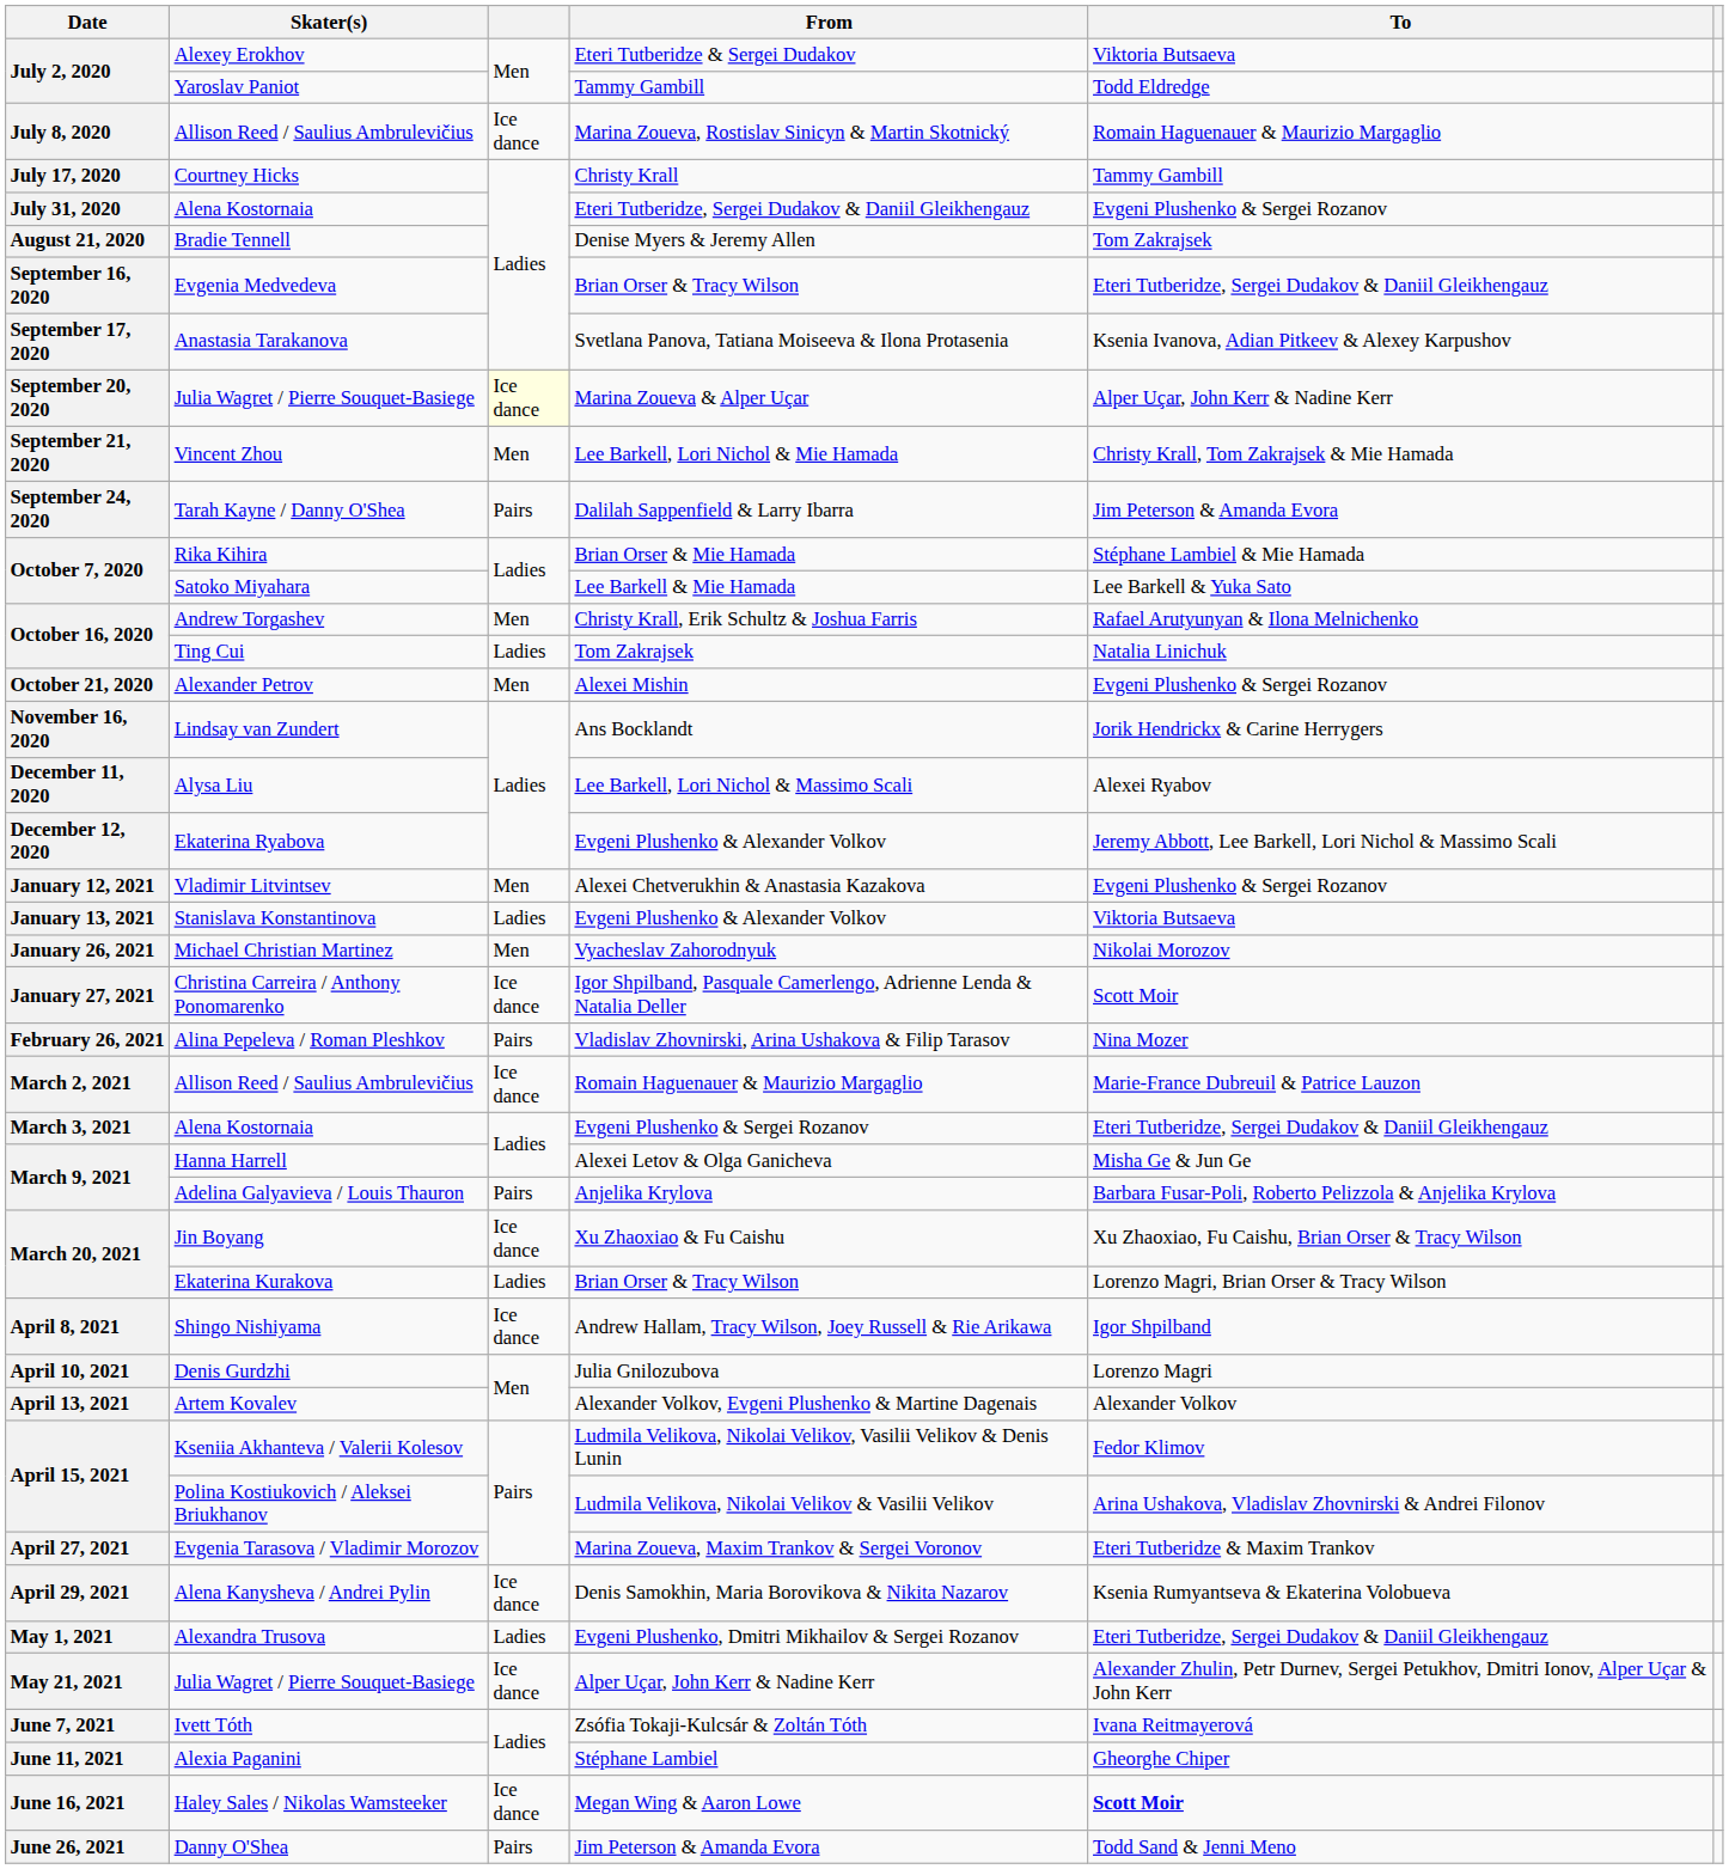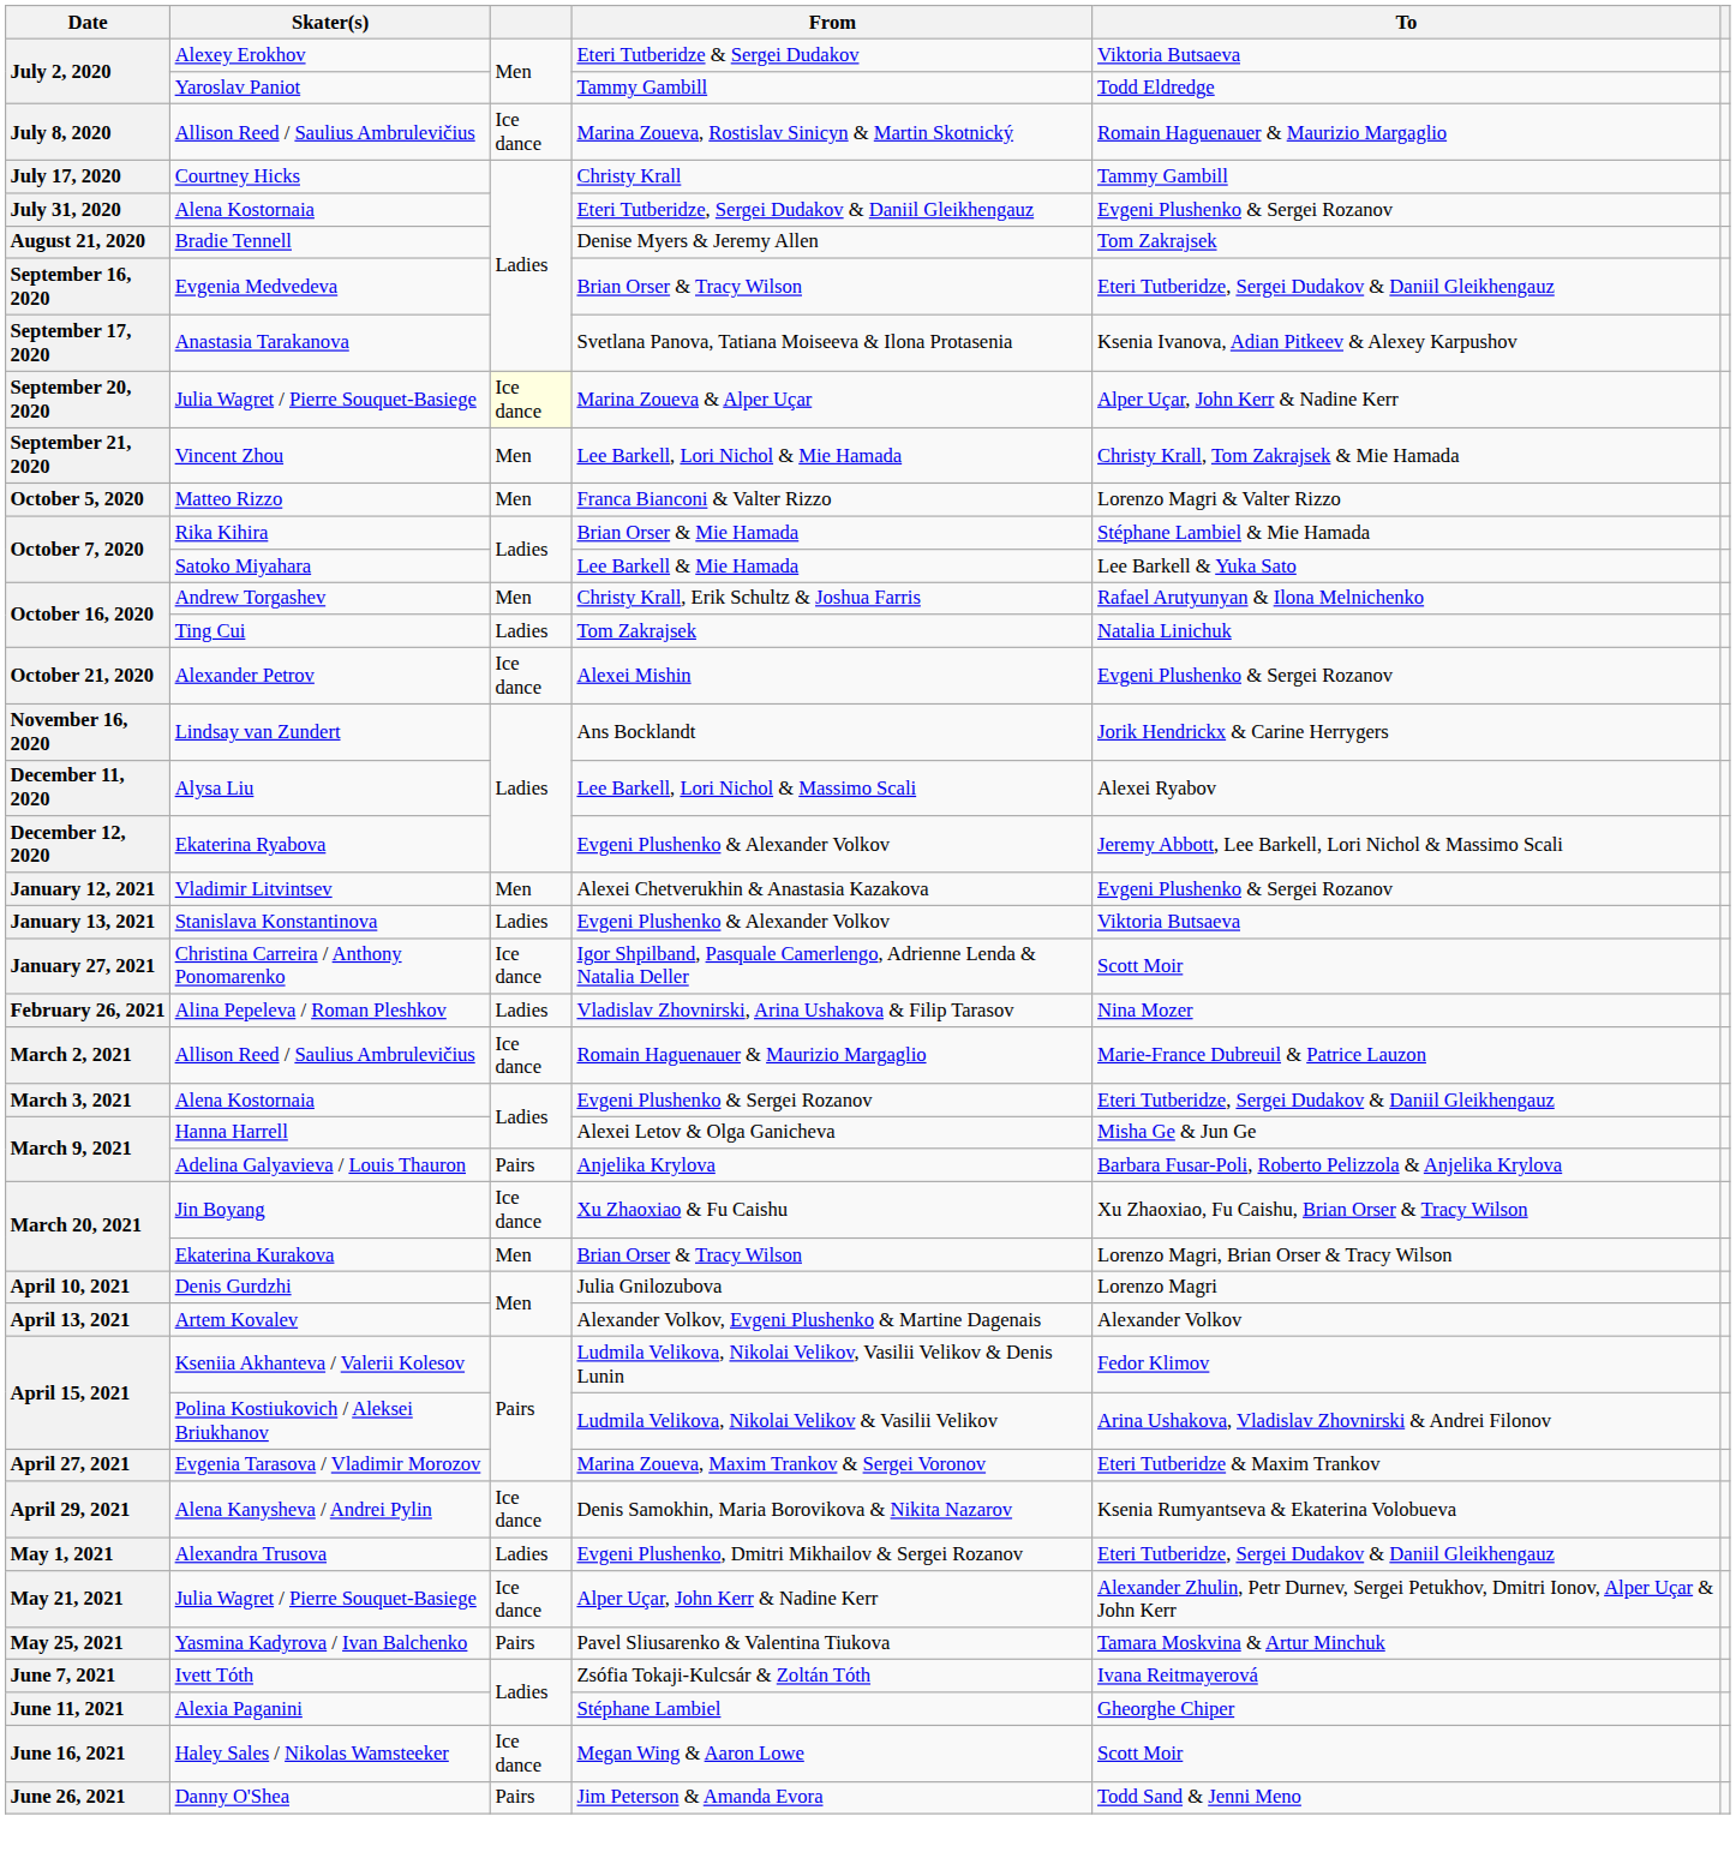 <table class="wikitable unsortable" style="text-align:left; font-size:90%">
 <tr>
 <th scope="col">Date</th>
 <th scope="col">Skater(s)</th>
 <th scope="col"></th>
 <th scope="col">From</th>
 <th scope="col">To</th>
 <th scope="col"></th>
 </tr>
 <tr>
 <th scope="row" style="text-align:left" rowspan=2>July 2, 2020</th>
 <td> <a href='#'>Alexey Erokhov</a></td>
 <td rowspan="2">Men</td>
 <td><a href='#'>Eteri Tutberidze</a> & <a href='#'>Sergei Dudakov</a></td>
 <td><a href='#'>Viktoria Butsaeva</a></td>
 <td></td>
 </tr>
 <tr>
 <td> <a href='#'>Yaroslav Paniot</a></td>
 <td><a href='#'>Tammy Gambill</a></td>
 <td><a href='#'>Todd Eldredge</a></td>
 <td></td>
 </tr>
 <tr>
 <th scope="row" style="text-align:left">July 8, 2020</th>
 <td> <a href='#'>Allison Reed</a> / <a href='#'>Saulius Ambrulevičius</a></td>
 <td>Ice dance</td>
 <td><a href='#'>Marina Zoueva</a>, <a href='#'>Rostislav Sinicyn</a> & <a href='#'>Martin Skotnický</a></td>
 <td><a href='#'>Romain Haguenauer</a> & <a href='#'>Maurizio Margaglio</a></td>
 <td></td>
 </tr>
 <tr>
 <th scope="row" style="text-align:left">July 17, 2020</th>
 <td> <a href='#'>Courtney Hicks</a></td>
 <td rowspan="5">Ladies</td>
 <td><a href='#'>Christy Krall</a></td>
 <td><a href='#'>Tammy Gambill</a></td>
 <td></td>
 </tr>
 <tr>
 <th scope="row" style="text-align:left">July 31, 2020</th>
 <td> <a href='#'>Alena Kostornaia</a></td>
 <td><a href='#'>Eteri Tutberidze</a>, <a href='#'>Sergei Dudakov</a> & <a href='#'>Daniil Gleikhengauz</a></td>
 <td><a href='#'>Evgeni Plushenko</a> & Sergei Rozanov</td>
 <td></td>
 </tr>
 <tr>
 <th scope="row" style="text-align:left">August 21, 2020</th>
 <td> <a href='#'>Bradie Tennell</a></td>
 <td>Denise Myers & Jeremy Allen</td>
 <td><a href='#'>Tom Zakrajsek</a></td>
 <td></td>
 </tr>
 <tr>
 <th scope="row" style="text-align:left">September 16, 2020</th>
 <td> <a href='#'>Evgenia Medvedeva</a></td>
 <td><a href='#'>Brian Orser</a> & <a href='#'>Tracy Wilson</a></td>
 <td><a href='#'>Eteri Tutberidze</a>, <a href='#'>Sergei Dudakov</a> & <a href='#'>Daniil Gleikhengauz</a></td>
 <td></td>
 </tr>
 <tr>
 <th scope="row" style="text-align:left">September 17, 2020</th>
 <td> <a href='#'>Anastasia Tarakanova</a></td>
 <td>Svetlana Panova, Tatiana Moiseeva & Ilona Protasenia</td>
 <td>Ksenia Ivanova, <a href='#'>Adian Pitkeev</a> & Alexey Karpushov</td>
 <td></td>
 </tr>
 <tr>
 <th scope="row" style="text-align:left">September 20, 2020</th>
 <td> <a href='#'>Julia Wagret</a> / <a href='#'>Pierre Souquet-Basiege</a></td>
 <td style="background: lightyellow;">Ice dance</td>
 <td><a href='#'>Marina Zoueva</a> & <a href='#'>Alper Uçar</a></td>
 <td><a href='#'>Alper Uçar</a>, <a href='#'>John Kerr</a> & Nadine Kerr</td>
 <td></td>
 </tr>
 <tr>
 <th scope="row" style="text-align:left">September 21, 2020</th>
 <td> <a href='#'>Vincent Zhou</a></td>
 <td>Men</td>
 <td><a href='#'>Lee Barkell</a>, <a href='#'>Lori Nichol</a> & <a href='#'>Mie Hamada</a></td>
 <td><a href='#'>Christy Krall</a>, <a href='#'>Tom Zakrajsek</a> & Mie Hamada</td>
 <td></td>
 </tr>
 <tr>
-<th scope="row" style="text-align:left">September 24, 2020</th>
-<td> <a href='#'>Tarah Kayne</a> / <a href='#'>Danny O'Shea</a></td>
-<td>Pairs</td>
-<td><a href='#'>Dalilah Sappenfield</a> & Larry Ibarra</td>
-<td><a href='#'>Jim Peterson</a> & <a href='#'>Amanda Evora</a></td>
+<th scope="row" style="text-align:left">October 5, 2020</th>
+<td> <a href='#'>Matteo Rizzo</a></td>
+<td>Men</td>
+<td><a href='#'>Franca Bianconi</a> & Valter Rizzo</td>
+<td>Lorenzo Magri & Valter Rizzo</td>
 <td></td>
 </tr>
 <tr>
 <th scope="row" style="text-align:left" rowspan=2>October 7, 2020</th>
 <td> <a href='#'>Rika Kihira</a></td>
 <td rowspan="2">Ladies</td>
 <td><a href='#'>Brian Orser</a> & <a href='#'>Mie Hamada</a></td>
 <td><a href='#'>Stéphane Lambiel</a> & Mie Hamada</td>
 <td></td>
 </tr>
 <tr>
 <td> <a href='#'>Satoko Miyahara</a></td>
 <td><a href='#'>Lee Barkell</a> & <a href='#'>Mie Hamada</a></td>
 <td>Lee Barkell & <a href='#'>Yuka Sato</a></td>
 <td></td>
 </tr>
 <tr>
 <th scope="row" style="text-align:left" rowspan=2>October 16, 2020</th>
 <td> <a href='#'>Andrew Torgashev</a></td>
 <td>Men</td>
 <td><a href='#'>Christy Krall</a>, Erik Schultz & <a href='#'>Joshua Farris</a></td>
 <td><a href='#'>Rafael Arutyunyan</a> & <a href='#'>Ilona Melnichenko</a></td>
 <td></td>
 </tr>
 <tr>
 <td> <a href='#'>Ting Cui</a></td>
 <td>Ladies</td>
 <td><a href='#'>Tom Zakrajsek</a></td>
 <td><a href='#'>Natalia Linichuk</a></td>
 <td></td>
 </tr>
 <tr>
 <th scope="row" style="text-align:left">October 21, 2020</th>
 <td> <a href='#'>Alexander Petrov</a></td>
-<td>Men</td>
+<td>Ice dance</td>
 <td><a href='#'>Alexei Mishin</a></td>
 <td><a href='#'>Evgeni Plushenko</a> & Sergei Rozanov</td>
 <td></td>
 </tr>
 <tr>
 <th scope="row" style="text-align:left">November 16, 2020</th>
 <td> <a href='#'>Lindsay van Zundert</a></td>
 <td rowspan="3">Ladies</td>
 <td>Ans Bocklandt</td>
 <td><a href='#'>Jorik Hendrickx</a> & Carine Herrygers</td>
 <td></td>
 </tr>
 <tr>
 <th scope="row" style="text-align:left">December 11, 2020</th>
 <td> <a href='#'>Alysa Liu</a></td>
 <td><a href='#'>Lee Barkell</a>, <a href='#'>Lori Nichol</a> & <a href='#'>Massimo Scali</a></td>
 <td>Alexei Ryabov</td>
 <td></td>
 </tr>
 <tr>
 <th scope="row" style="text-align:left">December 12, 2020</th>
 <td> <a href='#'>Ekaterina Ryabova</a></td>
 <td><a href='#'>Evgeni Plushenko</a> & Alexander Volkov</td>
 <td><a href='#'>Jeremy Abbott</a>, Lee Barkell, Lori Nichol & Massimo Scali</td>
 <td></td>
 </tr>
 <tr>
 <th scope="row" style="text-align:left">January 12, 2021</th>
 <td> <a href='#'>Vladimir Litvintsev</a></td>
 <td>Men</td>
 <td>Alexei Chetverukhin & Anastasia Kazakova</td>
 <td><a href='#'>Evgeni Plushenko</a> & Sergei Rozanov</td>
 <td></td>
 </tr>
 <tr>
 <th scope="row" style="text-align:left">January 13, 2021</th>
 <td> <a href='#'>Stanislava Konstantinova</a></td>
 <td>Ladies</td>
 <td><a href='#'>Evgeni Plushenko</a> & Alexander Volkov</td>
 <td><a href='#'>Viktoria Butsaeva</a></td>
 <td></td>
 </tr>
 <tr>
-<th scope="row" style="text-align:left">January 26, 2021</th>
-<td> <a href='#'>Michael Christian Martinez</a></td>
-<td>Men</td>
-<td><a href='#'>Vyacheslav Zahorodnyuk</a></td>
-<td><a href='#'>Nikolai Morozov</a></td>
-<td></td>
-</tr>
-<tr>
 <th scope="row" style="text-align:left">January 27, 2021</th>
 <td> <a href='#'>Christina Carreira</a> / <a href='#'>Anthony Ponomarenko</a></td>
 <td>Ice dance</td>
 <td><a href='#'>Igor Shpilband</a>, <a href='#'>Pasquale Camerlengo</a>, Adrienne Lenda & <a href='#'>Natalia Deller</a></td>
 <td><a href='#'>Scott Moir</a></td>
 <td></td>
 </tr>
 <tr>
 <th scope="row" style="text-align:left">February 26, 2021</th>
 <td> <a href='#'>Alina Pepeleva</a> / <a href='#'>Roman Pleshkov</a></td>
-<td>Pairs</td>
+<td>Ladies</td>
 <td><a href='#'>Vladislav Zhovnirski</a>, <a href='#'>Arina Ushakova</a> & Filip Tarasov</td>
 <td><a href='#'>Nina Mozer</a></td>
 <td></td>
 </tr>
 <tr>
 <th scope="row" style="text-align:left">March 2, 2021</th>
 <td> <a href='#'>Allison Reed</a> / <a href='#'>Saulius Ambrulevičius</a></td>
 <td>Ice dance</td>
 <td><a href='#'>Romain Haguenauer</a> & <a href='#'>Maurizio Margaglio</a></td>
 <td><a href='#'>Marie-France Dubreuil</a> & <a href='#'>Patrice Lauzon</a></td>
 <td></td>
 </tr>
 <tr>
 <th scope="row" style="text-align:left">March 3, 2021</th>
 <td> <a href='#'>Alena Kostornaia</a></td>
 <td rowspan="2">Ladies</td>
 <td><a href='#'>Evgeni Plushenko</a> & Sergei Rozanov</td>
 <td><a href='#'>Eteri Tutberidze</a>, <a href='#'>Sergei Dudakov</a> & <a href='#'>Daniil Gleikhengauz</a></td>
 <td></td>
 </tr>
 <tr>
 <th scope="row" style="text-align:left" rowspan=2>March 9, 2021</th>
 <td> <a href='#'>Hanna Harrell</a></td>
 <td>Alexei Letov & Olga Ganicheva</td>
 <td><a href='#'>Misha Ge</a> & Jun Ge</td>
 <td></td>
 </tr>
 <tr>
 <td> <a href='#'>Adelina Galyavieva</a> / <a href='#'>Louis Thauron</a></td>
 <td>Pairs</td>
 <td><a href='#'>Anjelika Krylova</a></td>
 <td><a href='#'>Barbara Fusar-Poli</a>, <a href='#'>Roberto Pelizzola</a> & <a href='#'>Anjelika Krylova</a></td>
 <td></td>
 </tr>
 <tr>
 <th scope="row" style="text-align:left" rowspan="2">March 20, 2021</th>
 <td> <a href='#'>Jin Boyang</a></td>
 <td>Ice dance</td>
 <td><a href='#'>Xu Zhaoxiao</a> & Fu Caishu</td>
 <td>Xu Zhaoxiao, Fu Caishu, <a href='#'>Brian Orser</a> & <a href='#'>Tracy Wilson</a></td>
 <td></td>
 </tr>
 <tr>
 <td> <a href='#'>Ekaterina Kurakova</a></td>
-<td>Ladies</td>
+<td>Men</td>
 <td><a href='#'>Brian Orser</a> & <a href='#'>Tracy Wilson</a></td>
 <td>Lorenzo Magri, Brian Orser & Tracy Wilson</td>
-<td></td>
-</tr>
-<tr>
-<th scope="row" style="text-align:left">April 8, 2021</th>
-<td> <a href='#'>Shingo Nishiyama</a></td>
-<td>Ice dance</td>
-<td>Andrew Hallam, <a href='#'>Tracy Wilson</a>, <a href='#'>Joey Russell</a> & <a href='#'>Rie Arikawa</a></td>
-<td><a href='#'>Igor Shpilband</a></td>
 <td></td>
 </tr>
 <tr>
 <th scope="row" style="text-align:left">April 10, 2021</th>
 <td> <a href='#'>Denis Gurdzhi</a></td>
 <td rowspan="2">Men</td>
 <td>Julia Gnilozubova</td>
 <td>Lorenzo Magri</td>
 <td></td>
 </tr>
 <tr>
 <th scope="row" style="text-align:left">April 13, 2021</th>
 <td> <a href='#'>Artem Kovalev</a></td>
 <td>Alexander Volkov, <a href='#'>Evgeni Plushenko</a> & Martine Dagenais</td>
 <td>Alexander Volkov</td>
 <td></td>
 </tr>
 <tr>
 <th scope="row" style="text-align:left" rowspan=2>April 15, 2021</th>
 <td> <a href='#'>Kseniia Akhanteva</a> / <a href='#'>Valerii Kolesov</a></td>
 <td rowspan="3">Pairs</td>
 <td><a href='#'>Ludmila Velikova</a>, <a href='#'>Nikolai Velikov</a>, Vasilii Velikov & Denis Lunin</td>
 <td><a href='#'>Fedor Klimov</a></td>
 <td></td>
 </tr>
 <tr>
 <td> <a href='#'>Polina Kostiukovich</a> / <a href='#'>Aleksei Briukhanov</a></td>
 <td><a href='#'>Ludmila Velikova</a>, <a href='#'>Nikolai Velikov</a> & Vasilii Velikov</td>
 <td><a href='#'>Arina Ushakova</a>, <a href='#'>Vladislav Zhovnirski</a> & Andrei Filonov</td>
 <td></td>
 </tr>
 <tr>
 <th scope="row" style="text-align:left">April 27, 2021</th>
 <td> <a href='#'>Evgenia Tarasova</a> / <a href='#'>Vladimir Morozov</a></td>
 <td><a href='#'>Marina Zoueva</a>, <a href='#'>Maxim Trankov</a> & <a href='#'>Sergei Voronov</a></td>
 <td><a href='#'>Eteri Tutberidze</a> & Maxim Trankov</td>
 <td></td>
 </tr>
 <tr>
 <th scope="row" style="text-align:left">April 29, 2021</th>
 <td> <a href='#'>Alena Kanysheva</a> / <a href='#'>Andrei Pylin</a></td>
 <td>Ice dance</td>
 <td>Denis Samokhin, Maria Borovikova & <a href='#'>Nikita Nazarov</a></td>
 <td>Ksenia Rumyantseva & Ekaterina Volobueva</td>
 <td></td>
 </tr>
 <tr>
 <th scope="row" style="text-align:left">May 1, 2021</th>
 <td> <a href='#'>Alexandra Trusova</a></td>
 <td>Ladies</td>
 <td><a href='#'>Evgeni Plushenko</a>, Dmitri Mikhailov & Sergei Rozanov</td>
 <td><a href='#'>Eteri Tutberidze</a>, <a href='#'>Sergei Dudakov</a> & <a href='#'>Daniil Gleikhengauz</a></td>
 <td></td>
 </tr>
 <tr>
 <th scope="row" style="text-align:left">May 21, 2021</th>
 <td> <a href='#'>Julia Wagret</a> / <a href='#'>Pierre Souquet-Basiege</a></td>
 <td>Ice dance</td>
 <td><a href='#'>Alper Uçar</a>, <a href='#'>John Kerr</a> & Nadine Kerr</td>
 <td><a href='#'>Alexander Zhulin</a>, Petr Durnev, Sergei Petukhov, Dmitri Ionov, <a href='#'>Alper Uçar</a> & John Kerr</td>
 <td></td>
 </tr>
 <tr>
+<th scope="row" style="text-align:left">May 25, 2021</th>
+<td> <a href='#'>Yasmina Kadyrova</a> / <a href='#'>Ivan Balchenko</a></td>
+<td>Pairs</td>
+<td>Pavel Sliusarenko & Valentina Tiukova</td>
+<td><a href='#'>Tamara Moskvina</a> & <a href='#'>Artur Minchuk</a></td>
+<td></td>
+</tr>
+<tr>
 <th scope="row" style="text-align:left">June 7, 2021</th>
 <td> <a href='#'>Ivett Tóth</a></td>
 <td rowspan="2">Ladies</td>
 <td>Zsófia Tokaji-Kulcsár & <a href='#'>Zoltán Tóth</a></td>
 <td><a href='#'>Ivana Reitmayerová</a></td>
 <td></td>
 </tr>
 <tr>
 <th scope="row" style="text-align:left">June 11, 2021</th>
 <td> <a href='#'>Alexia Paganini</a></td>
 <td><a href='#'>Stéphane Lambiel</a></td>
 <td><a href='#'>Gheorghe Chiper</a></td>
 <td></td>
 </tr>
 <tr>
 <th scope="row" style="text-align:left">June 16, 2021</th>
 <td> <a href='#'>Haley Sales</a> / <a href='#'>Nikolas Wamsteeker</a></td>
 <td>Ice dance</td>
 <td><a href='#'>Megan Wing</a> & <a href='#'>Aaron Lowe</a></td>
-<td><strong><a href='#'>Scott Moir</a></strong></td>
+<td><a href='#'>Scott Moir</a></td>
 <td></td>
 </tr>
 <tr>
 <th scope="row" style="text-align:left">June 26, 2021</th>
 <td> <a href='#'>Danny O'Shea</a></td>
 <td>Pairs</td>
 <td><a href='#'>Jim Peterson</a> & <a href='#'>Amanda Evora</a></td>
 <td><a href='#'>Todd Sand</a> & <a href='#'>Jenni Meno</a></td>
 <td></td>
 </tr>
 </table>
